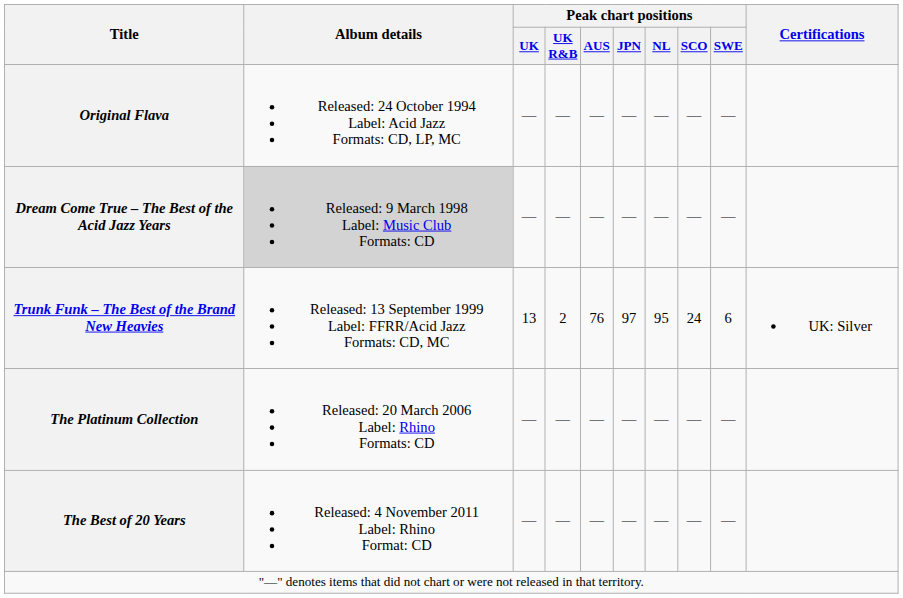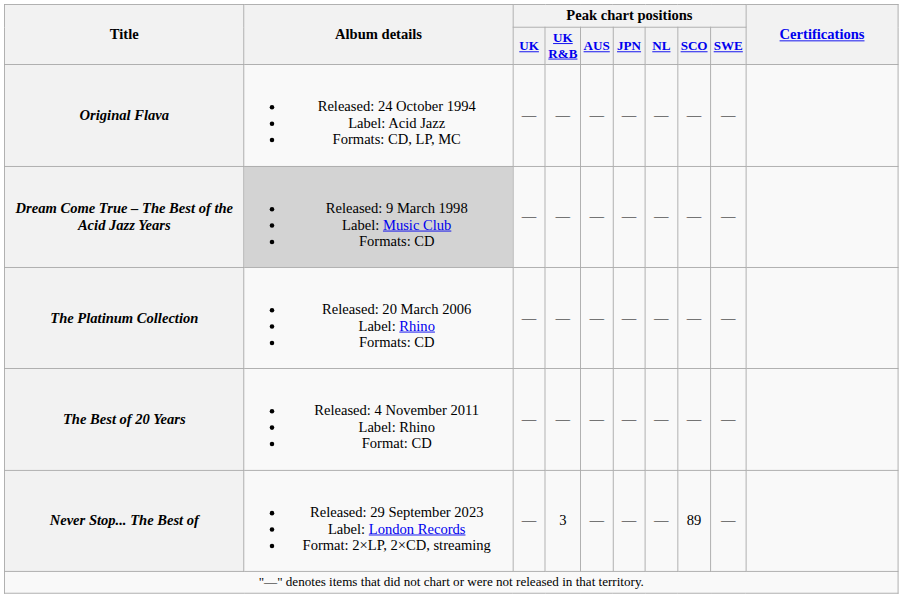 <table class="wikitable plainrowheaders" style="text-align:center;">
 <tr>
 <th scope="col" rowspan="2" style="width:16em;">Title</th>
 <th scope="col" rowspan="2" style="width:18em;">Album details</th>
 <th scope="col" colspan="7">Peak chart positions</th>
 <th scope="col" rowspan="2" style="width:10em;"><a href='#'>Certifications</a></th>
 </tr>
 <tr>
 <th style="width:2em;font-size:90%;"><a href='#'>UK</a><br></th>
 <th style="width:2em;font-size:90%;"><a href='#'>UK<br>R&B</a><br></th>
 <th style="width:2em;font-size:90%;"><a href='#'>AUS</a><br></th>
 <th style="width:2em;font-size:90%;"><a href='#'>JPN</a><br></th>
 <th style="width:2em;font-size:90%;"><a href='#'>NL</a><br></th>
 <th style="width:2em;font-size:90%;"><a href='#'>SCO</a><br></th>
 <th style="width:2em;font-size:90%;"><a href='#'>SWE</a><br></th>
 </tr>
 <tr>
 <th scope="row"><em>Original Flava</em></th>
 <td><br><ul><li>Released: 24 October 1994</li><li>Label: Acid Jazz</li><li>Formats: CD, LP, MC</li></ul></td>
 <td>—</td>
 <td>—</td>
 <td>—</td>
 <td>—</td>
 <td>—</td>
 <td>—</td>
 <td>—</td>
 <td></td>
 </tr>
 <tr>
 <th scope="row"><em>Dream Come True – The Best of the Acid Jazz Years</em></th>
 <td style="background: lightgrey;"><br><ul><li>Released: 9 March 1998</li><li>Label: <a href='#'>Music Club</a></li><li>Formats: CD</li></ul></td>
 <td>—</td>
 <td>—</td>
 <td>—</td>
 <td>—</td>
 <td>—</td>
 <td>—</td>
 <td>—</td>
 <td></td>
 </tr>
 <tr>
-<th scope="row"><em><a href='#'>Trunk Funk – The Best of the Brand New Heavies</a></em></th>
-<td><br><ul><li>Released: 13 September 1999</li><li>Label: FFRR/Acid Jazz</li><li>Formats: CD, MC</li></ul></td>
-<td>13</td>
-<td>2</td>
-<td>76</td>
-<td>97</td>
-<td>95</td>
-<td>24</td>
-<td>6</td>
-<td><br><ul><li>UK: Silver</li></ul></td>
-</tr>
-<tr>
 <th scope="row"><em>The Platinum Collection</em></th>
 <td><br><ul><li>Released: 20 March 2006</li><li>Label: <a href='#'>Rhino</a></li><li>Formats: CD</li></ul></td>
 <td>—</td>
 <td>—</td>
 <td>—</td>
 <td>—</td>
 <td>—</td>
 <td>—</td>
 <td>—</td>
 <td></td>
 </tr>
 <tr>
 <th scope="row"><em>The Best of 20 Years</em></th>
 <td><br><ul><li>Released: 4 November 2011</li><li>Label: Rhino</li><li>Format: CD</li></ul></td>
 <td>—</td>
 <td>—</td>
 <td>—</td>
 <td>—</td>
 <td>—</td>
 <td>—</td>
 <td>—</td>
 <td></td>
 </tr>
 <tr>
+<th scope="row"><em>Never Stop... The Best of</em></th>
+<td><br><ul><li>Released: 29 September 2023</li><li>Label: <a href='#'>London Records</a></li><li>Format: 2×LP, 2×CD, streaming</li></ul></td>
+<td>—</td>
+<td>3</td>
+<td>—</td>
+<td>—</td>
+<td>—</td>
+<td>89</td>
+<td>—</td>
+<td></td>
+</tr>
+<tr>
 <td colspan="10" style="font-size:90%">"—" denotes items that did not chart or were not released in that territory.</td>
 </tr>
 </table>
